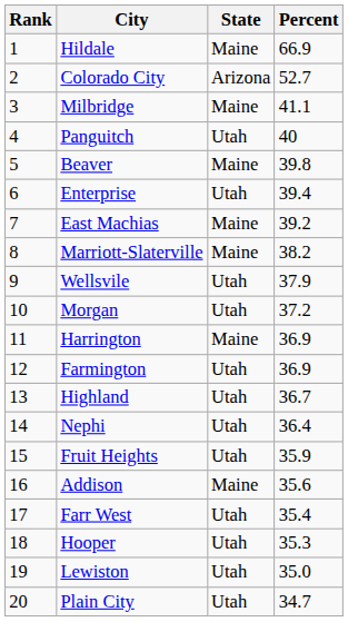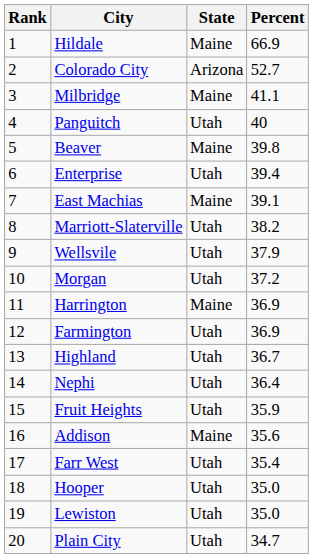 <table class="wikitable">
 <tr>
 <th>Rank</th>
 <th>City</th>
 <th>State</th>
 <th>Percent</th>
 </tr>
 <tr>
 <td>1</td>
 <td><a href='#'>Hildale</a></td>
 <td>Maine</td>
 <td>66.9</td>
 </tr>
 <tr>
 <td>2</td>
 <td><a href='#'>Colorado City</a></td>
 <td>Arizona</td>
 <td>52.7</td>
 </tr>
 <tr>
 <td>3</td>
 <td><a href='#'>Milbridge</a></td>
 <td>Maine</td>
 <td>41.1</td>
 </tr>
 <tr>
 <td>4</td>
 <td><a href='#'>Panguitch</a></td>
 <td>Utah</td>
 <td>40</td>
 </tr>
 <tr>
 <td>5</td>
 <td><a href='#'>Beaver</a></td>
 <td>Maine</td>
 <td>39.8</td>
 </tr>
 <tr>
 <td>6</td>
 <td><a href='#'>Enterprise</a></td>
 <td>Utah</td>
 <td>39.4</td>
 </tr>
 <tr>
 <td>7</td>
 <td><a href='#'>East Machias</a></td>
 <td>Maine</td>
-<td>39.2</td>
+<td>39.1</td>
 </tr>
 <tr>
 <td>8</td>
 <td><a href='#'>Marriott-Slaterville</a></td>
-<td>Maine</td>
+<td>Utah</td>
 <td>38.2</td>
 </tr>
 <tr>
 <td>9</td>
 <td><a href='#'>Wellsvile</a></td>
 <td>Utah</td>
 <td>37.9</td>
 </tr>
 <tr>
 <td>10</td>
 <td><a href='#'>Morgan</a></td>
 <td>Utah</td>
 <td>37.2</td>
 </tr>
 <tr>
 <td>11</td>
 <td><a href='#'>Harrington</a></td>
 <td>Maine</td>
 <td>36.9</td>
 </tr>
 <tr>
 <td>12</td>
 <td><a href='#'>Farmington</a></td>
 <td>Utah</td>
 <td>36.9</td>
 </tr>
 <tr>
 <td>13</td>
 <td><a href='#'>Highland</a></td>
 <td>Utah</td>
 <td>36.7</td>
 </tr>
 <tr>
 <td>14</td>
 <td><a href='#'>Nephi</a></td>
 <td>Utah</td>
 <td>36.4</td>
 </tr>
 <tr>
 <td>15</td>
 <td><a href='#'>Fruit Heights</a></td>
 <td>Utah</td>
 <td>35.9</td>
 </tr>
 <tr>
 <td>16</td>
 <td><a href='#'>Addison</a></td>
 <td>Maine</td>
 <td>35.6</td>
 </tr>
 <tr>
 <td>17</td>
 <td><a href='#'>Farr West</a></td>
 <td>Utah</td>
 <td>35.4</td>
 </tr>
 <tr>
 <td>18</td>
 <td><a href='#'>Hooper</a></td>
 <td>Utah</td>
-<td>35.3</td>
+<td>35.0</td>
 </tr>
 <tr>
 <td>19</td>
 <td><a href='#'>Lewiston</a></td>
 <td>Utah</td>
 <td>35.0</td>
 </tr>
 <tr>
 <td>20</td>
 <td><a href='#'>Plain City</a></td>
 <td>Utah</td>
 <td>34.7</td>
 </tr>
 </table>
